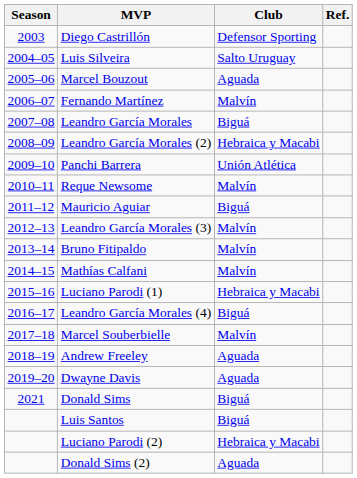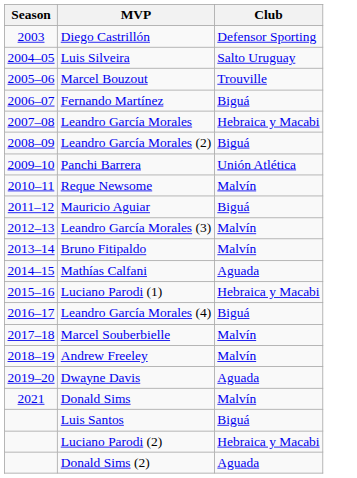 <table class="wikitable sortable"  style="text-align:left">
 <tr>
 <th>Season</th>
 <th>MVP</th>
 <th>Club</th>
-<th>Ref.</th>
 </tr>
 <tr align=left>
 <td align=center><a href='#'>2003</a></td>
 <td> <a href='#'>Diego Castrillón</a></td>
 <td><a href='#'>Defensor Sporting</a></td>
-<td></td>
 </tr>
 <tr align=left>
 <td align=center><a href='#'>2004–05</a></td>
 <td> <a href='#'>Luis Silveira</a></td>
 <td><a href='#'>Salto Uruguay</a></td>
-<td></td>
 </tr>
 <tr align=left>
 <td align=center><a href='#'>2005–06</a></td>
 <td> <a href='#'>Marcel Bouzout</a></td>
-<td><a href='#'>Aguada</a></td>
-<td></td>
+<td><a href='#'>Trouville</a></td>
 </tr>
 <tr align=left>
 <td align=center><a href='#'>2006–07</a></td>
 <td> <a href='#'>Fernando Martínez</a></td>
-<td><a href='#'>Malvín</a></td>
-<td></td>
+<td><a href='#'>Biguá</a></td>
 </tr>
 <tr align=left>
 <td align=center><a href='#'>2007–08</a></td>
 <td> <a href='#'>Leandro García Morales</a></td>
-<td><a href='#'>Biguá</a></td>
-<td></td>
+<td><a href='#'>Hebraica y Macabi</a></td>
 </tr>
 <tr align=left>
 <td align=center><a href='#'>2008–09</a></td>
 <td> <a href='#'>Leandro García Morales</a> (2)</td>
-<td><a href='#'>Hebraica y Macabi</a></td>
-<td></td>
+<td><a href='#'>Biguá</a></td>
 </tr>
 <tr align=left>
 <td align=center><a href='#'>2009–10</a></td>
 <td> <a href='#'>Panchi Barrera</a></td>
 <td><a href='#'>Unión Atlética</a></td>
-<td></td>
 </tr>
 <tr align=left>
 <td align=center><a href='#'>2010–11</a></td>
 <td> <a href='#'>Reque Newsome</a></td>
 <td><a href='#'>Malvín</a></td>
-<td></td>
 </tr>
 <tr align=left>
 <td align=center><a href='#'>2011–12</a></td>
 <td> <a href='#'>Mauricio Aguiar</a></td>
 <td><a href='#'>Biguá</a></td>
-<td></td>
 </tr>
 <tr align=left>
 <td align=center><a href='#'>2012–13</a></td>
 <td> <a href='#'>Leandro García Morales</a> (3)</td>
 <td><a href='#'>Malvín</a></td>
-<td></td>
 </tr>
 <tr align=left>
 <td align=center><a href='#'>2013–14</a></td>
 <td> <a href='#'>Bruno Fitipaldo</a></td>
 <td><a href='#'>Malvín</a></td>
-<td></td>
 </tr>
 <tr align=left>
 <td align=center><a href='#'>2014–15</a></td>
 <td> <a href='#'>Mathías Calfani</a></td>
-<td><a href='#'>Malvín</a></td>
-<td></td>
+<td><a href='#'>Aguada</a></td>
 </tr>
 <tr align=left>
 <td align=center><a href='#'>2015–16</a></td>
 <td> <a href='#'>Luciano Parodi</a>  (1)</td>
 <td><a href='#'>Hebraica y Macabi</a></td>
-<td></td>
 </tr>
 <tr align=left>
 <td align=center><a href='#'>2016–17</a></td>
 <td> <a href='#'>Leandro García Morales</a> (4)</td>
 <td><a href='#'>Biguá</a></td>
-<td></td>
 </tr>
 <tr align=left>
 <td align="center"><a href='#'>2017–18</a></td>
 <td> <a href='#'>Marcel Souberbielle</a></td>
 <td><a href='#'>Malvín</a></td>
-<td></td>
 </tr>
 <tr>
 <td align="center"><a href='#'>2018–19</a></td>
 <td> <a href='#'>Andrew Freeley</a></td>
-<td><a href='#'>Aguada</a></td>
-<td></td>
+<td><a href='#'>Malvín</a></td>
 </tr>
 <tr>
 <td align="center"><a href='#'>2019–20</a></td>
 <td> <a href='#'>Dwayne Davis</a></td>
 <td><a href='#'>Aguada</a></td>
-<td></td>
 </tr>
 <tr>
 <td align="center"><a href='#'>2021</a></td>
 <td> <a href='#'>Donald Sims</a></td>
-<td><a href='#'>Biguá</a></td>
-<td></td>
+<td><a href='#'>Malvín</a></td>
 </tr>
 <tr>
 <td></td>
 <td> <a href='#'>Luis Santos</a></td>
 <td><a href='#'>Biguá</a></td>
-<td></td>
 </tr>
 <tr>
 <td></td>
 <td> <a href='#'>Luciano Parodi</a> (2)</td>
 <td><a href='#'>Hebraica y Macabi</a></td>
-<td></td>
 </tr>
 <tr>
 <td></td>
 <td> <a href='#'>Donald Sims</a> (2)</td>
 <td><a href='#'>Aguada</a></td>
-<td></td>
 </tr>
 </table>
